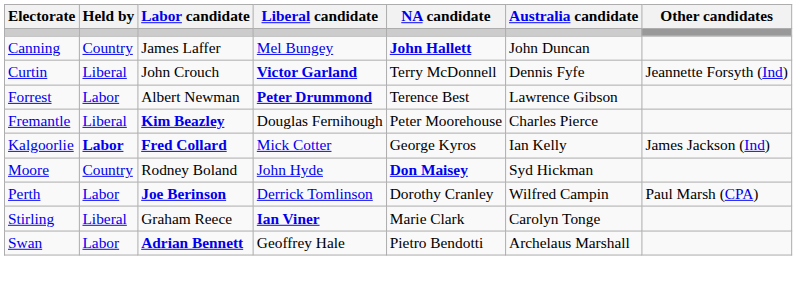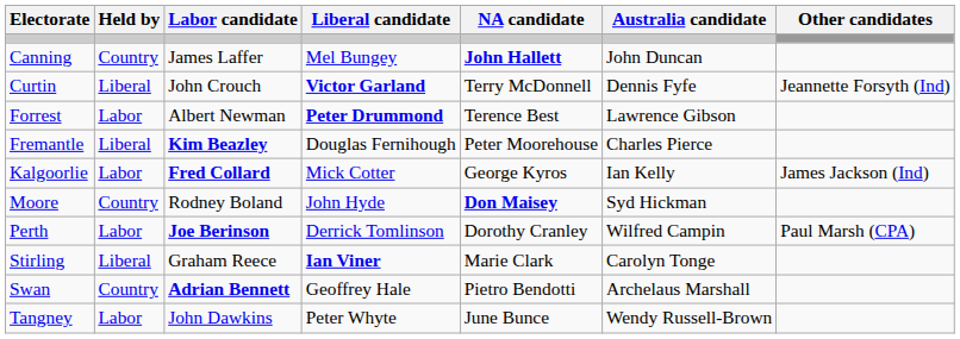 <table class="wikitable">
 <tr>
 <th>Electorate</th>
 <th>Held by</th>
 <th><a href='#'>Labor</a> candidate</th>
 <th><a href='#'>Liberal</a> candidate</th>
 <th><a href='#'>NA</a> candidate</th>
 <th><a href='#'>Australia</a> candidate</th>
 <th>Other candidates</th>
 </tr>
 <tr bgcolor="#cccccc">
 <td></td>
 <td></td>
 <td></td>
 <td></td>
 <td></td>
 <td></td>
 <td bgcolor="#999999"></td>
 </tr>
 <tr>
 <td><a href='#'>Canning</a></td>
 <td><a href='#'>Country</a></td>
 <td>James Laffer</td>
 <td><a href='#'>Mel Bungey</a></td>
 <td><strong><a href='#'>John Hallett</a></strong></td>
 <td>John Duncan</td>
 <td></td>
 </tr>
 <tr>
 <td><a href='#'>Curtin</a></td>
 <td><a href='#'>Liberal</a></td>
 <td>John Crouch</td>
 <td><strong><a href='#'>Victor Garland</a></strong></td>
 <td>Terry McDonnell</td>
 <td>Dennis Fyfe</td>
 <td>Jeannette Forsyth (<a href='#'>Ind</a>)</td>
 </tr>
 <tr>
 <td><a href='#'>Forrest</a></td>
 <td><a href='#'>Labor</a></td>
 <td>Albert Newman</td>
 <td><strong><a href='#'>Peter Drummond</a></strong></td>
 <td>Terence Best</td>
 <td>Lawrence Gibson</td>
 <td></td>
 </tr>
 <tr>
 <td><a href='#'>Fremantle</a></td>
 <td><a href='#'>Liberal</a></td>
 <td><strong><a href='#'>Kim Beazley</a></strong></td>
 <td>Douglas Fernihough</td>
 <td>Peter Moorehouse</td>
 <td>Charles Pierce</td>
 <td></td>
 </tr>
 <tr>
 <td><a href='#'>Kalgoorlie</a></td>
-<td><strong><a href='#'>Labor</a></strong></td>
+<td><a href='#'>Labor</a></td>
 <td><strong><a href='#'>Fred Collard</a></strong></td>
 <td><a href='#'>Mick Cotter</a></td>
 <td>George Kyros</td>
 <td>Ian Kelly</td>
 <td>James Jackson (<a href='#'>Ind</a>)</td>
 </tr>
 <tr>
 <td><a href='#'>Moore</a></td>
 <td><a href='#'>Country</a></td>
 <td>Rodney Boland</td>
 <td><a href='#'>John Hyde</a></td>
 <td><strong><a href='#'>Don Maisey</a></strong></td>
 <td>Syd Hickman</td>
 <td></td>
 </tr>
 <tr>
 <td><a href='#'>Perth</a></td>
 <td><a href='#'>Labor</a></td>
 <td><strong><a href='#'>Joe Berinson</a></strong></td>
 <td><a href='#'>Derrick Tomlinson</a></td>
 <td>Dorothy Cranley</td>
 <td>Wilfred Campin</td>
 <td>Paul Marsh (<a href='#'>CPA</a>)</td>
 </tr>
 <tr>
 <td><a href='#'>Stirling</a></td>
 <td><a href='#'>Liberal</a></td>
 <td>Graham Reece</td>
 <td><strong><a href='#'>Ian Viner</a></strong></td>
 <td>Marie Clark</td>
 <td>Carolyn Tonge</td>
 <td></td>
 </tr>
 <tr>
 <td><a href='#'>Swan</a></td>
-<td><a href='#'>Labor</a></td>
+<td><a href='#'>Country</a></td>
 <td><strong><a href='#'>Adrian Bennett</a></strong></td>
 <td>Geoffrey Hale</td>
 <td>Pietro Bendotti</td>
 <td>Archelaus Marshall</td>
 <td></td>
 </tr>
+<tr>
+<td><a href='#'>Tangney</a></td>
+<td><a href='#'>Labor</a></td>
+<td><a href='#'>John Dawkins</a></td>
+<td>Peter Whyte</td>
+<td>June Bunce</td>
+<td>Wendy Russell-Brown</td>
+<td></td>
+</tr>
 </table>
